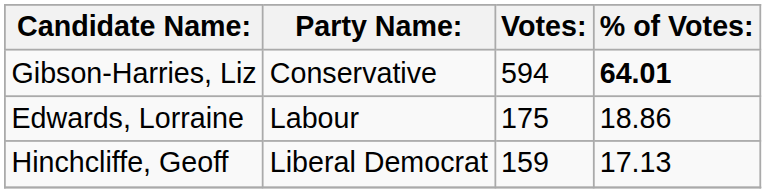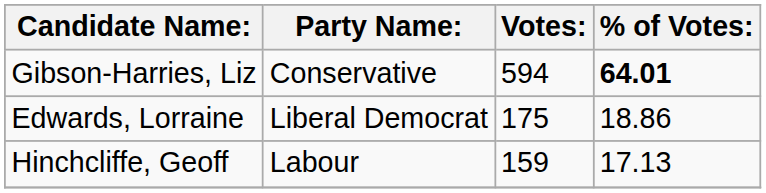 <table class="wikitable">
 <tr>
 <th>Candidate Name:</th>
 <th>Party Name:</th>
 <th>Votes:</th>
 <th>% of Votes:</th>
 </tr>
 <tr>
 <td>Gibson-Harries, Liz</td>
 <td>Conservative</td>
 <td>594</td>
 <td><strong>64.01</strong></td>
 </tr>
 <tr>
 <td>Edwards, Lorraine</td>
-<td>Labour</td>
+<td>Liberal Democrat</td>
 <td>175</td>
 <td>18.86</td>
 </tr>
 <tr>
 <td>Hinchcliffe, Geoff</td>
-<td>Liberal Democrat</td>
+<td>Labour</td>
 <td>159</td>
 <td>17.13</td>
 </tr>
 <tr>
 </tr>
 </table>
